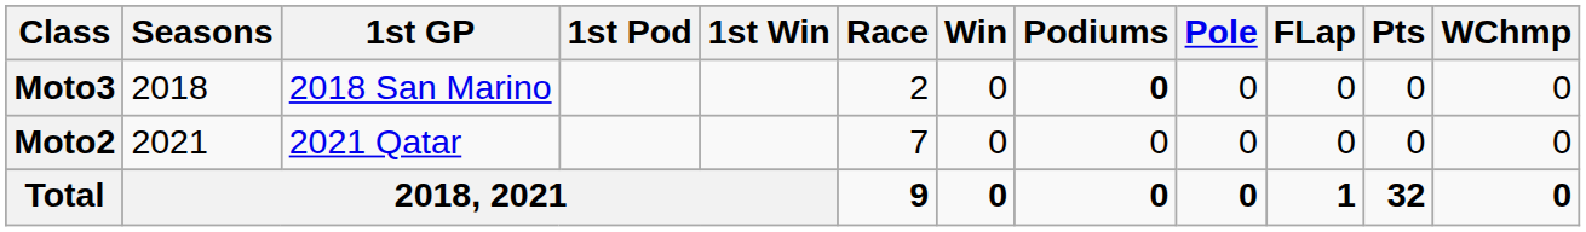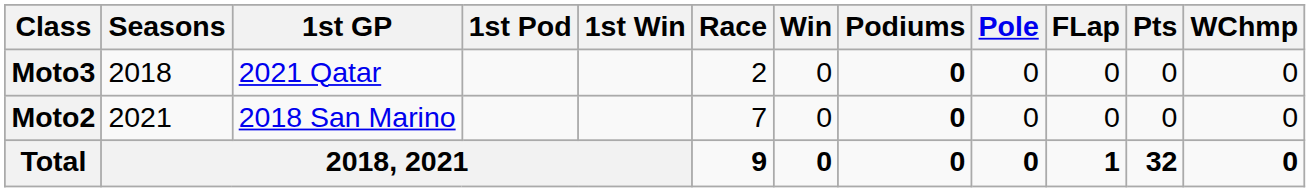 <table class="wikitable" style=text-align:right;">
 <tr>
 <th>Class</th>
 <th>Seasons</th>
 <th>1st GP</th>
 <th>1st Pod</th>
 <th>1st Win</th>
 <th>Race</th>
 <th>Win</th>
 <th>Podiums</th>
 <th><a href='#'>Pole</a></th>
 <th>FLap</th>
 <th>Pts</th>
 <th>WChmp</th>
 </tr>
 <tr>
 <th>Moto3</th>
 <td style="text-align:left;">2018</td>
-<td style="text-align:left;"><a href='#'>2018 San Marino</a></td>
+<td style="text-align:left;"><a href='#'>2021 Qatar</a></td>
 <td style="text-align:left;"></td>
 <td style="text-align:left;"></td>
 <td>2</td>
 <td>0</td>
 <td><strong>0</strong></td>
 <td>0</td>
 <td>0</td>
 <td>0</td>
 <td>0</td>
 </tr>
 <tr>
 <th>Moto2</th>
 <td style="text-align:left;">2021</td>
-<td style="text-align:left;"><a href='#'>2021 Qatar</a></td>
+<td style="text-align:left;"><a href='#'>2018 San Marino</a></td>
 <td style="text-align:left;"></td>
 <td style="text-align:left;"></td>
 <td>7</td>
 <td>0</td>
-<td>0</td>
+<td><strong>0</strong></td>
 <td>0</td>
 <td>0</td>
 <td>0</td>
 <td>0</td>
 </tr>
 <tr>
 <th>Total</th>
 <th colspan="4">2018, 2021</th>
 <td><strong>9</strong></td>
 <td><strong>0</strong></td>
 <td><strong>0</strong></td>
 <td><strong>0</strong></td>
 <td><strong>1</strong></td>
 <td><strong>32</strong></td>
 <td><strong>0</strong></td>
 </tr>
 </table>
